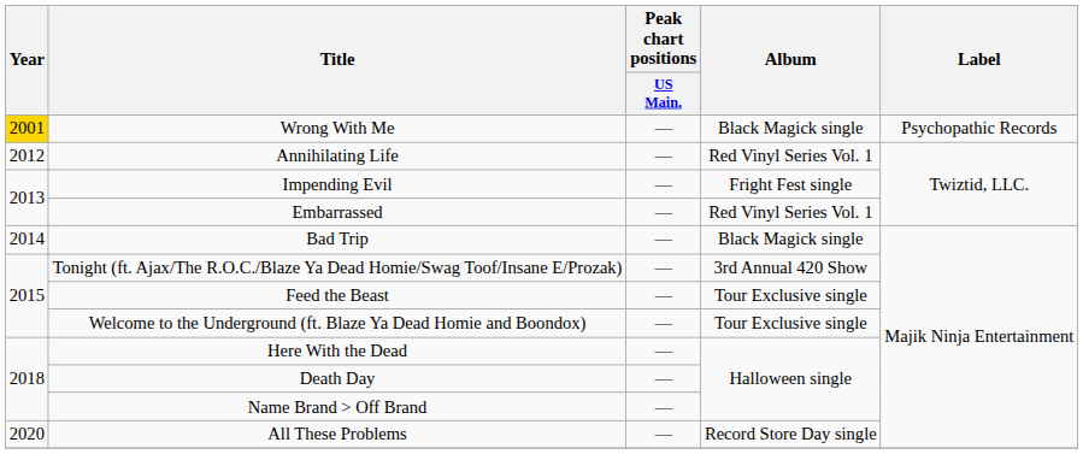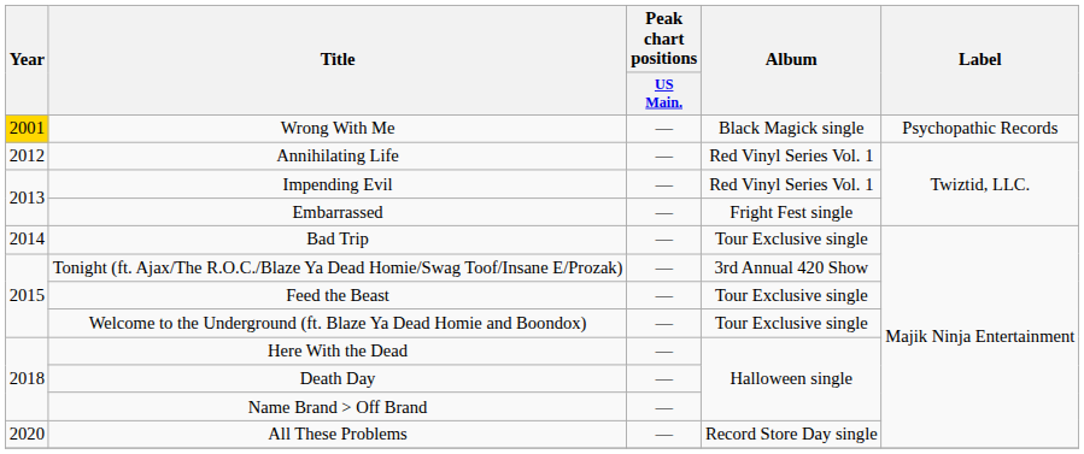 <table class="wikitable plainrowheaders" style="text-align:center;">
 <tr>
 <th scope="col" rowspan="2">Year</th>
 <th scope="col" rowspan="2">Title</th>
 <th scope="col">Peak chart positions</th>
 <th scope="col" rowspan="2">Album</th>
 <th scope="col" rowspan="2">Label</th>
 </tr>
 <tr style="font-size:smaller">
 <th style="width:30px;"><a href='#'>US<br>Main.</a><br></th>
 </tr>
 <tr>
 <td style="background: gold;">2001</td>
 <td>Wrong With Me</td>
 <td>—</td>
 <td>Black Magick single</td>
 <td>Psychopathic Records</td>
 </tr>
 <tr>
 <td>2012</td>
 <td>Annihilating Life</td>
 <td>—</td>
 <td>Red Vinyl Series Vol. 1</td>
 <td rowspan="3">Twiztid, LLC.</td>
 </tr>
 <tr>
 <td rowspan="2">2013</td>
 <td>Impending Evil</td>
 <td>—</td>
-<td>Fright Fest single</td>
+<td>Red Vinyl Series Vol. 1</td>
 </tr>
 <tr>
 <td>Embarrassed</td>
 <td>—</td>
-<td>Red Vinyl Series Vol. 1</td>
+<td>Fright Fest single</td>
 </tr>
 <tr>
 <td>2014</td>
 <td>Bad Trip</td>
 <td>—</td>
-<td>Black Magick single</td>
+<td>Tour Exclusive single</td>
 <td rowspan="8">Majik Ninja Entertainment</td>
 </tr>
 <tr>
 <td rowspan="3">2015</td>
 <td>Tonight (ft. Ajax/The R.O.C./Blaze Ya Dead Homie/Swag Toof/Insane E/Prozak)</td>
 <td>—</td>
 <td>3rd Annual 420 Show</td>
 </tr>
 <tr>
 <td>Feed the Beast</td>
 <td>—</td>
 <td>Tour Exclusive single</td>
 </tr>
 <tr>
 <td>Welcome to the Underground (ft. Blaze Ya Dead Homie and Boondox)</td>
 <td>—</td>
 <td>Tour Exclusive single</td>
 </tr>
 <tr>
 <td rowspan="3">2018</td>
 <td>Here With the Dead</td>
 <td>—</td>
 <td rowspan="3">Halloween single</td>
 </tr>
 <tr>
 <td>Death Day</td>
 <td>—</td>
 </tr>
 <tr>
 <td>Name Brand > Off Brand</td>
 <td>—</td>
 </tr>
 <tr>
 <td>2020</td>
 <td>All These Problems</td>
 <td>—</td>
 <td>Record Store Day single</td>
 </tr>
 <tr>
 </tr>
 </table>
